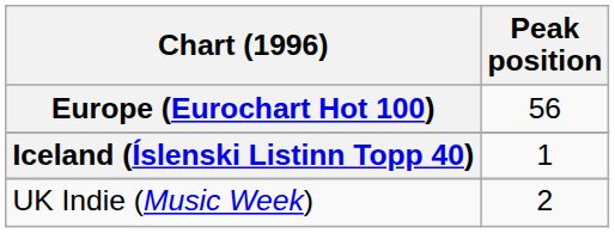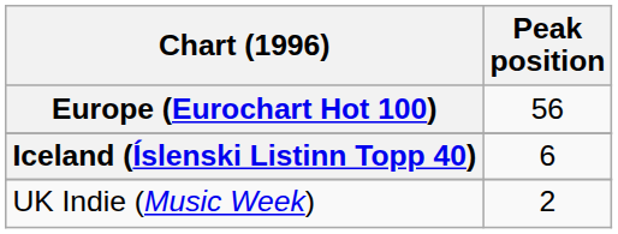 <table class="wikitable sortable plainrowheaders" style="text-align:center">
 <tr>
 <th scope="col">Chart (1996)</th>
 <th scope="col">Peak<br>position</th>
 </tr>
 <tr>
 <th scope="row">Europe (<a href='#'>Eurochart Hot 100</a>)</th>
 <td>56</td>
 </tr>
 <tr>
 </tr>
 <tr>
 <th scope="row">Iceland (<a href='#'>Íslenski Listinn Topp 40</a>)</th>
-<td>1</td>
+<td>6</td>
 </tr>
 <tr>
 </tr>
 <tr>
 </tr>
 <tr>
 </tr>
 <tr>
 <td align=left>UK Indie (<em><a href='#'>Music Week</a></em>)</td>
 <td align=center>2</td>
 </tr>
 </table>
